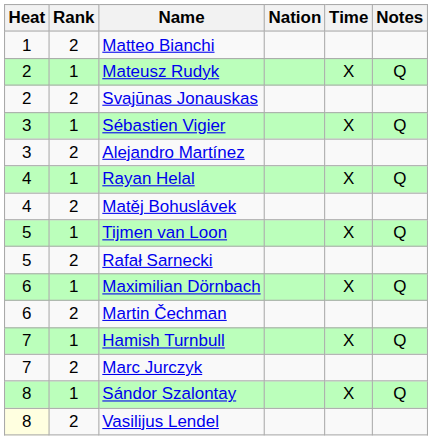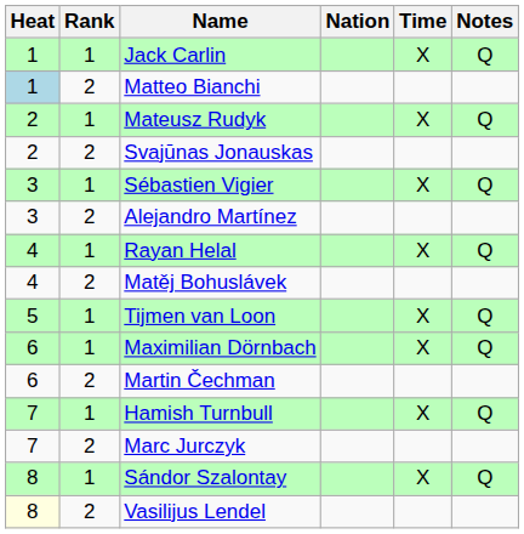 <table class="wikitable sortable" style="text-align:center">
 <tr>
 <th>Heat</th>
 <th>Rank</th>
 <th>Name</th>
 <th>Nation</th>
 <th>Time</th>
 <th>Notes</th>
 </tr>
+<tr bgcolor=bbffbb>
+<td>1</td>
+<td>1</td>
+<td align=left><a href='#'>Jack Carlin</a></td>
+<td align=left></td>
+<td>X</td>
+<td>Q</td>
+</tr>
 <tr>
-<td>1</td>
+<td style="background: lightblue;">1</td>
 <td>2</td>
 <td align=left><a href='#'>Matteo Bianchi</a></td>
 <td align=left></td>
 <td></td>
 <td></td>
 </tr>
 <tr bgcolor=bbffbb>
 <td>2</td>
 <td>1</td>
 <td align=left><a href='#'>Mateusz Rudyk</a></td>
 <td align=left></td>
 <td>X</td>
 <td>Q</td>
 </tr>
 <tr>
 <td>2</td>
 <td>2</td>
 <td align=left><a href='#'>Svajūnas Jonauskas</a></td>
 <td align=left></td>
 <td></td>
 <td></td>
 </tr>
 <tr bgcolor=bbffbb>
 <td>3</td>
 <td>1</td>
 <td align=left><a href='#'>Sébastien Vigier</a></td>
 <td align=left></td>
 <td>X</td>
 <td>Q</td>
 </tr>
 <tr>
 <td>3</td>
 <td>2</td>
 <td align=left><a href='#'>Alejandro Martínez</a></td>
 <td align=left></td>
 <td></td>
 <td></td>
 </tr>
 <tr bgcolor=bbffbb>
 <td>4</td>
 <td>1</td>
 <td align=left><a href='#'>Rayan Helal</a></td>
 <td align=left></td>
 <td>X</td>
 <td>Q</td>
 </tr>
 <tr>
 <td>4</td>
 <td>2</td>
 <td align=left><a href='#'>Matěj Bohuslávek</a></td>
 <td align=left></td>
 <td></td>
 <td></td>
 </tr>
 <tr bgcolor=bbffbb>
 <td>5</td>
 <td>1</td>
 <td align=left><a href='#'>Tijmen van Loon</a></td>
 <td align=left></td>
 <td>X</td>
 <td>Q</td>
 </tr>
-<tr>
-<td>5</td>
-<td>2</td>
-<td align=left><a href='#'>Rafał Sarnecki</a></td>
-<td align=left></td>
-<td></td>
-<td></td>
-</tr>
 <tr bgcolor=bbffbb>
 <td>6</td>
 <td>1</td>
 <td align=left><a href='#'>Maximilian Dörnbach</a></td>
 <td align=left></td>
 <td>X</td>
 <td>Q</td>
 </tr>
 <tr>
 <td>6</td>
 <td>2</td>
 <td align=left><a href='#'>Martin Čechman</a></td>
 <td align=left></td>
 <td></td>
 <td></td>
 </tr>
 <tr bgcolor=bbffbb>
 <td>7</td>
 <td>1</td>
 <td align=left><a href='#'>Hamish Turnbull</a></td>
 <td align=left></td>
 <td>X</td>
 <td>Q</td>
 </tr>
 <tr>
 <td>7</td>
 <td>2</td>
 <td align=left><a href='#'>Marc Jurczyk</a></td>
 <td align=left></td>
 <td></td>
 <td></td>
 </tr>
 <tr bgcolor=bbffbb>
 <td>8</td>
 <td>1</td>
 <td align=left><a href='#'>Sándor Szalontay</a></td>
 <td align=left></td>
 <td>X</td>
 <td>Q</td>
 </tr>
 <tr>
 <td style="background: lightyellow;">8</td>
 <td>2</td>
 <td align=left><a href='#'>Vasilijus Lendel</a></td>
 <td align=left></td>
 <td></td>
 <td></td>
 </tr>
 </table>
